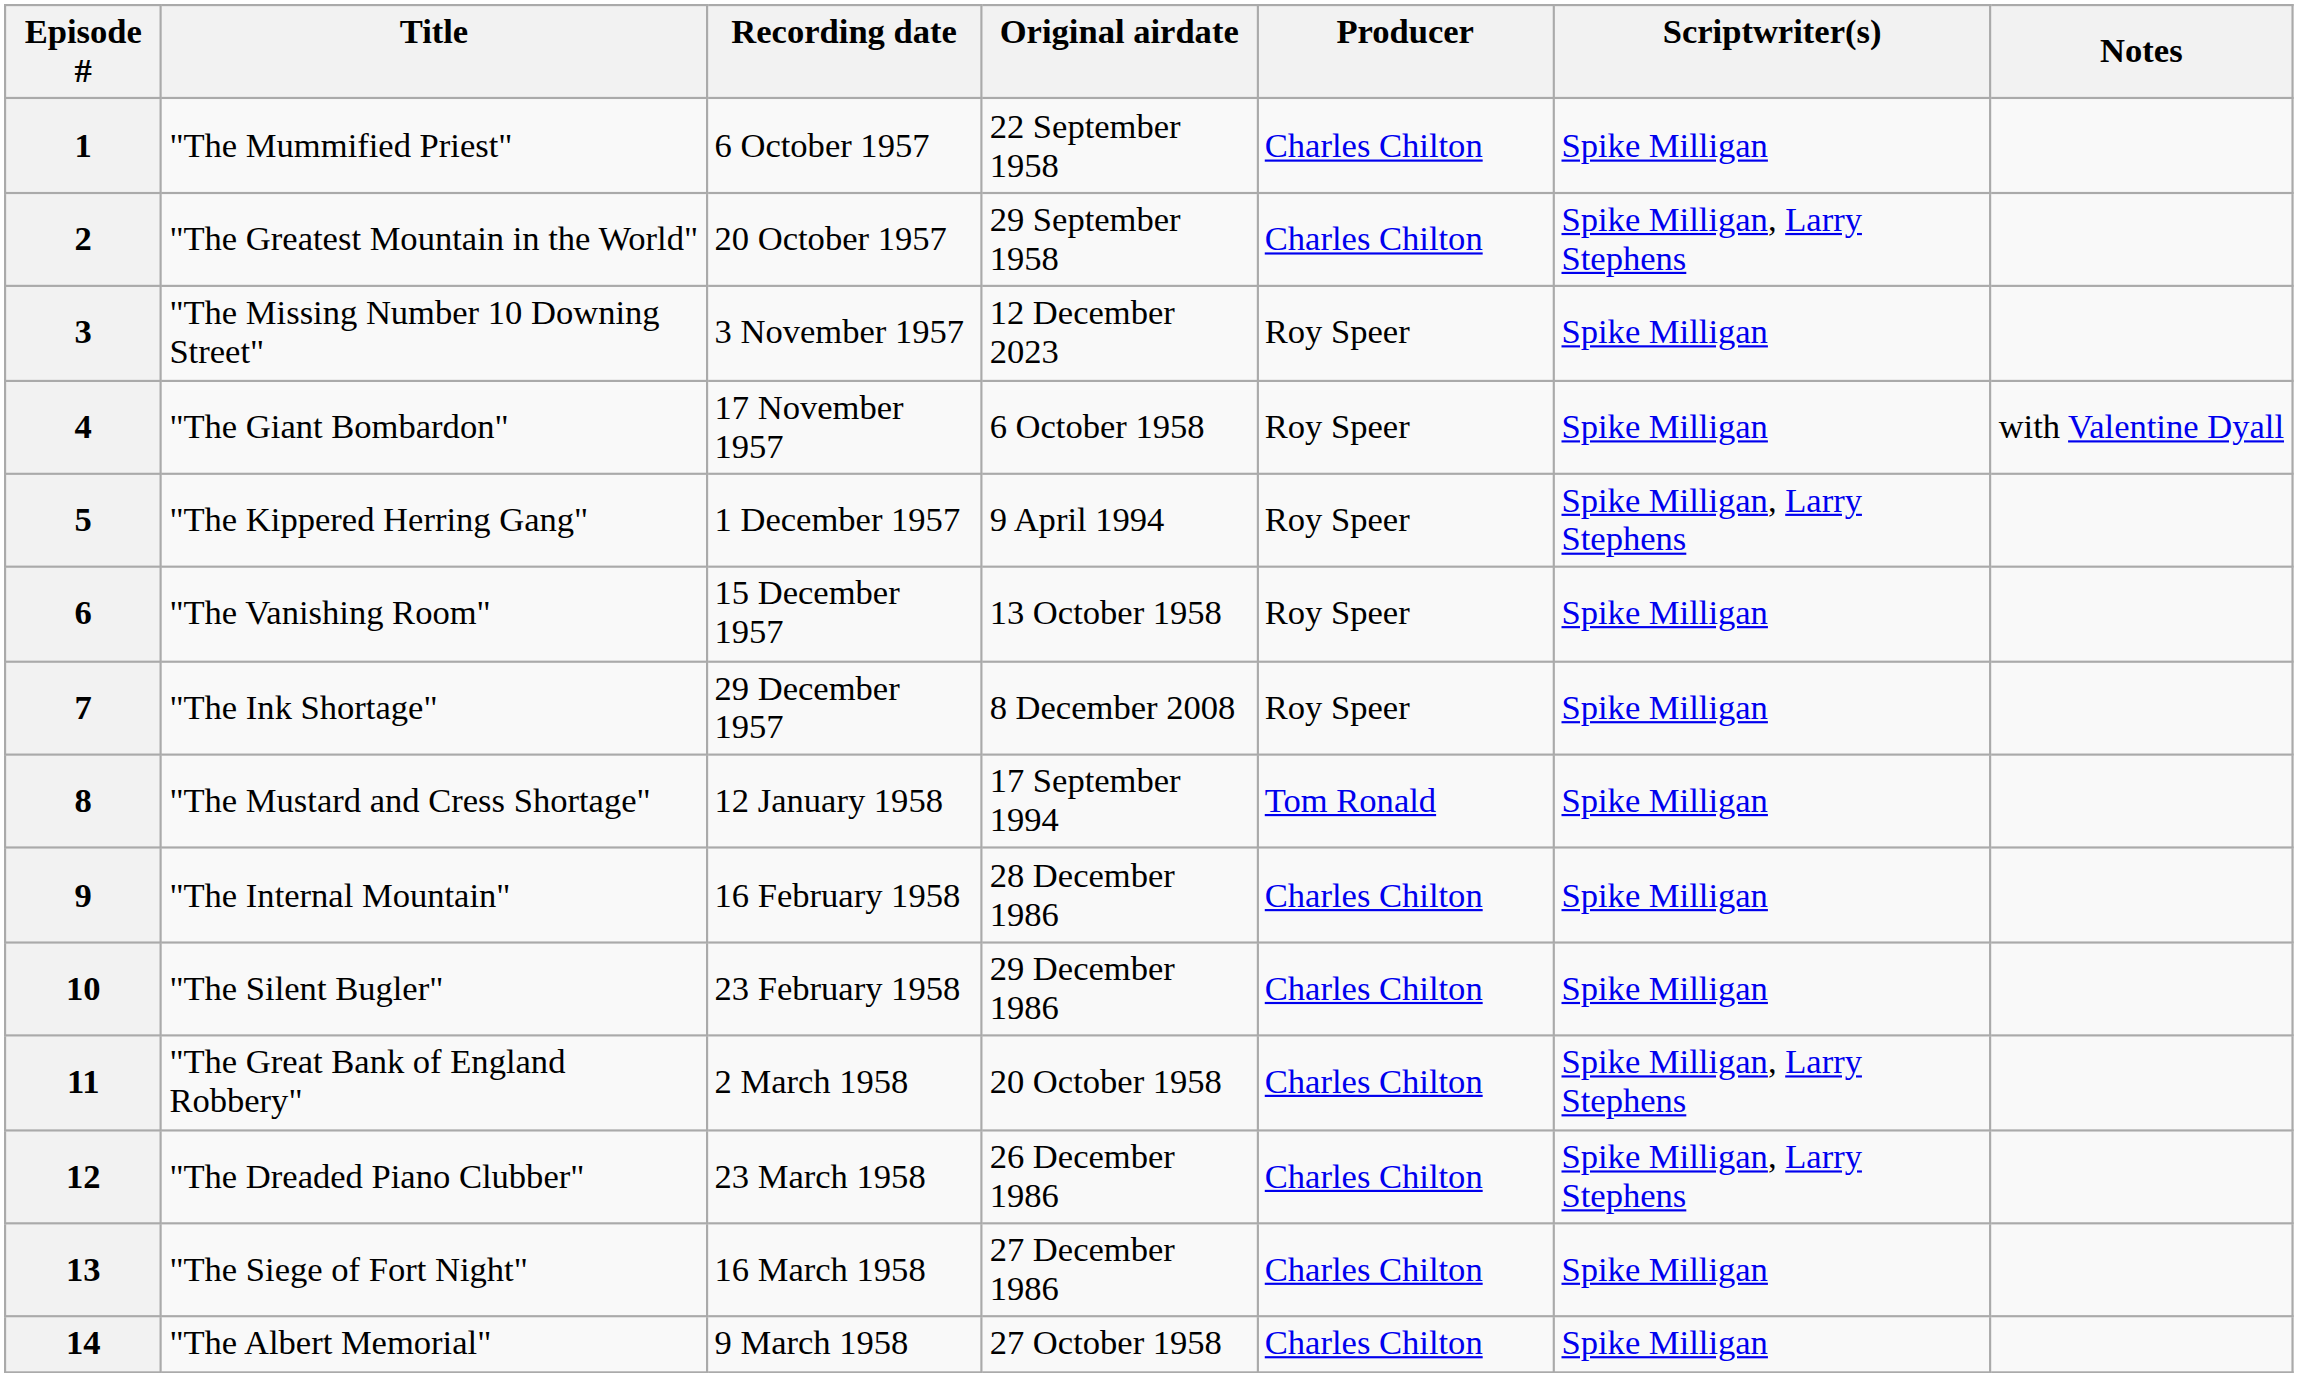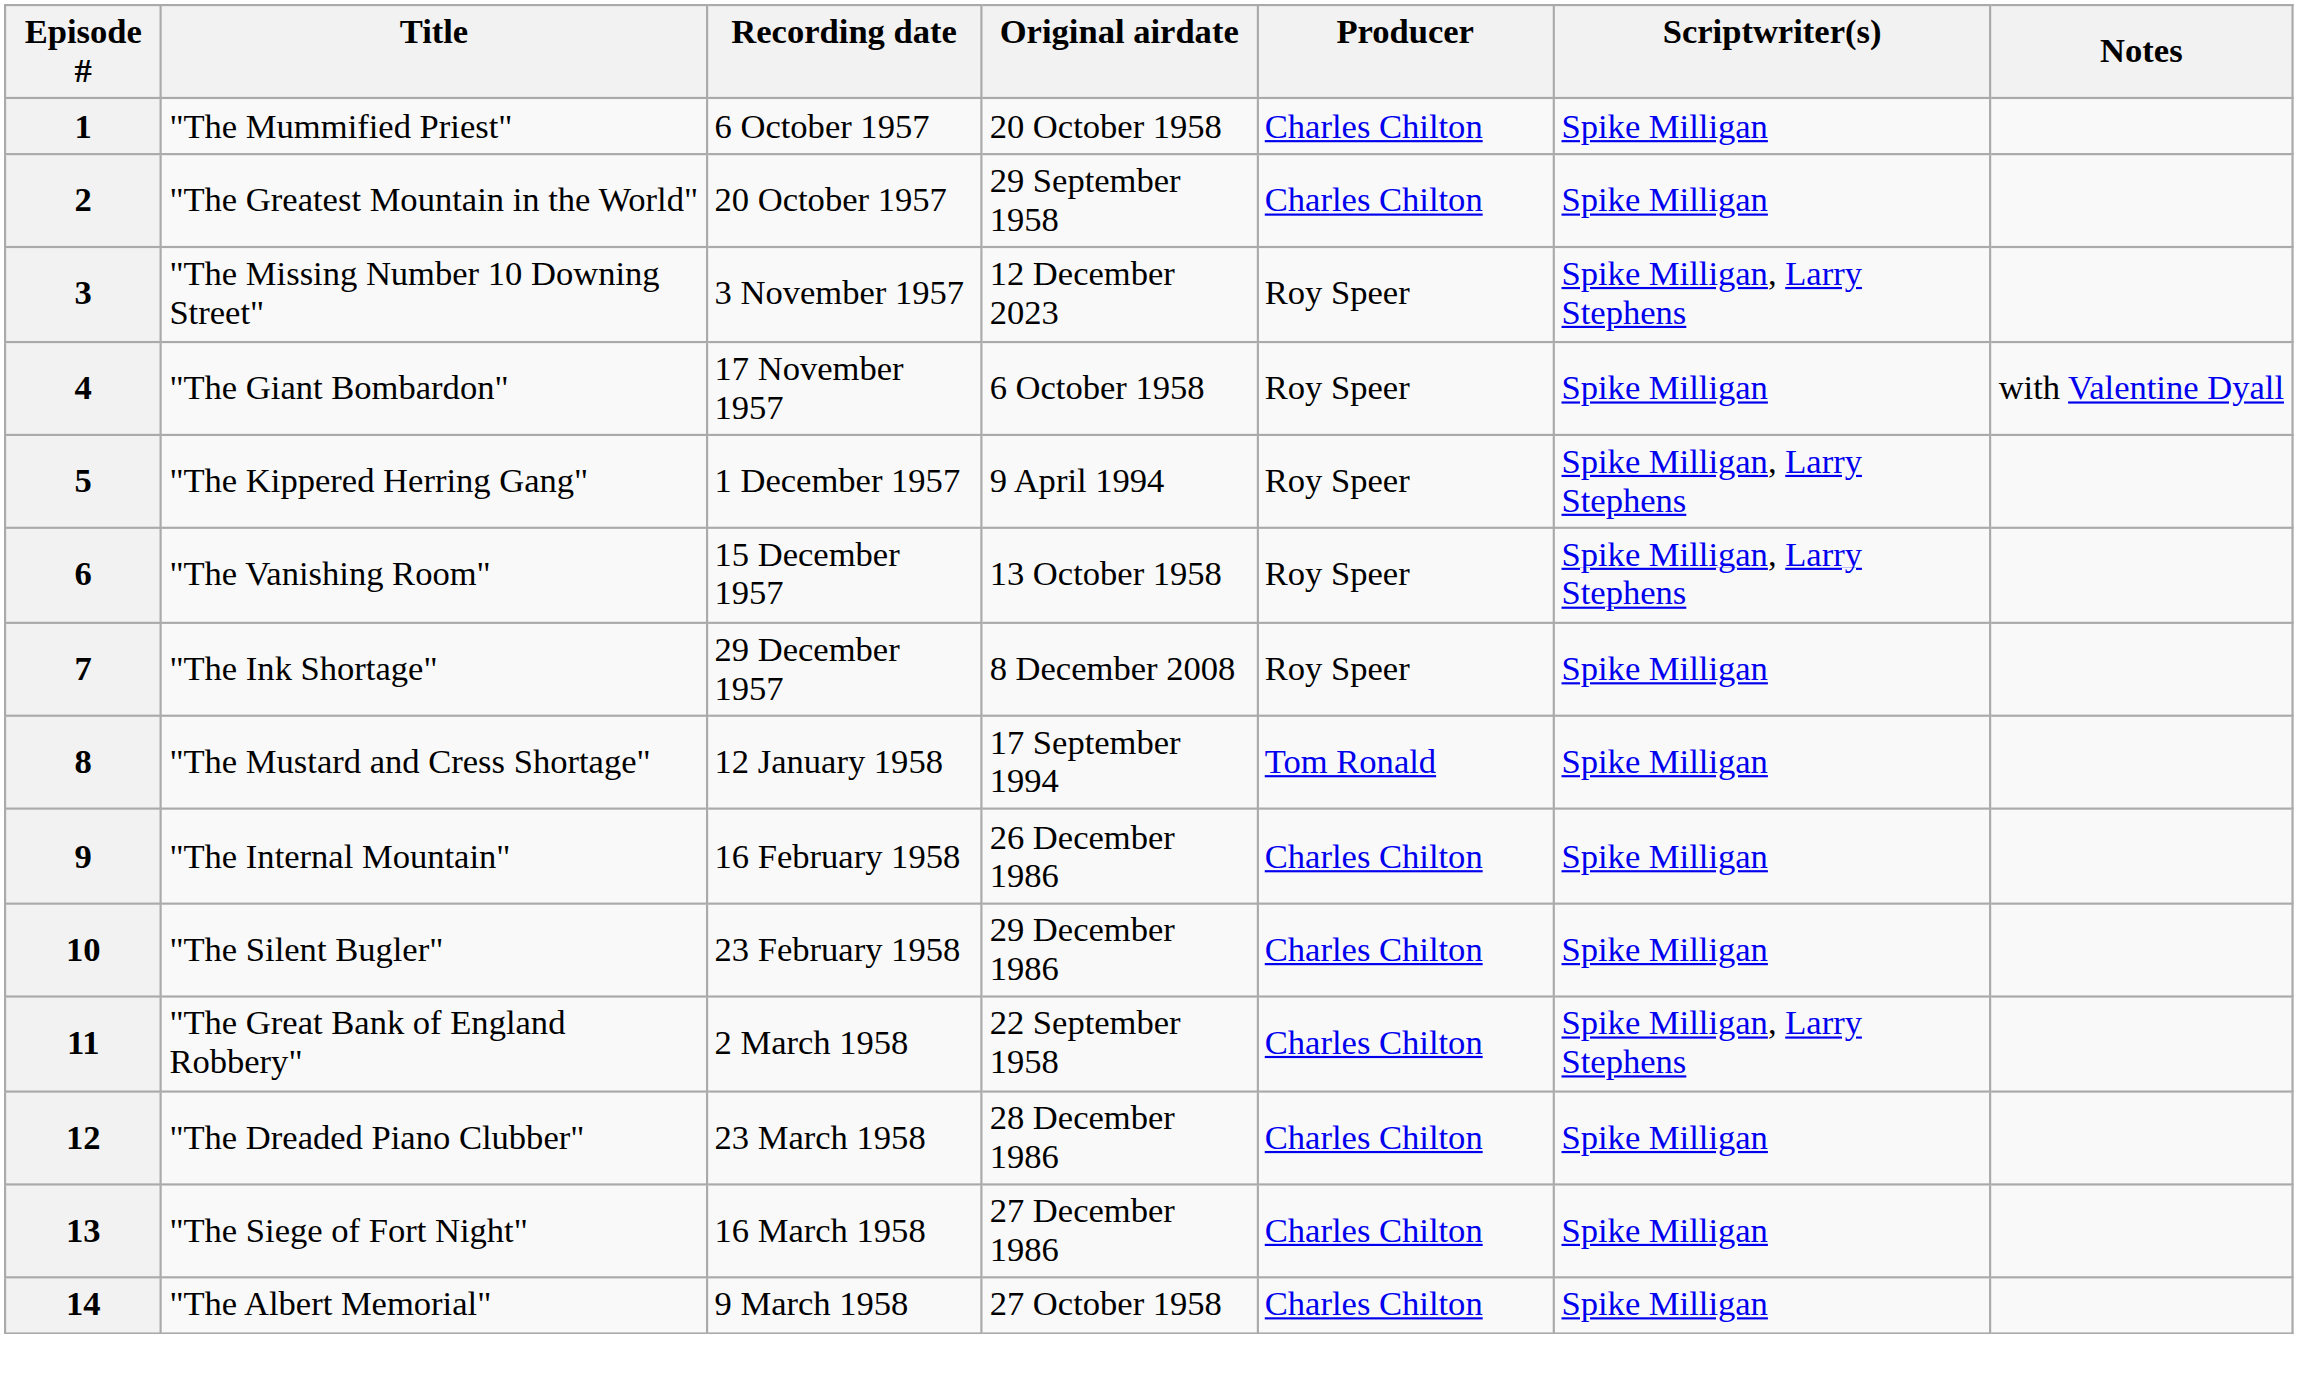 <table class="wikitable plainrowheaders sortable" style="margin-right: 0;">
 <tr>
 <th scope="col" style="vertical-align: top; width: 65px;">Episode #</th>
 <th scope="col" style="vertical-align: top; width: 245px;">Title</th>
 <th scope="col" style="vertical-align: top; width: 120px;">Recording date</th>
 <th scope="col" style="vertical-align: top; width: 120px;">Original airdate</th>
 <th scope="col" style="vertical-align: top; width: 130px;">Producer</th>
 <th scope="col" style="vertical-align: top; width: 195px;">Scriptwriter(s)</th>
 <th scope="col" class="unsortable">Notes</th>
 </tr>
 <tr>
 <th>1</th>
 <td>"The Mummified Priest"</td>
 <td>6 October 1957</td>
-<td>22 September 1958</td>
+<td>20 October 1958</td>
 <td><a href='#'>Charles Chilton</a></td>
 <td><a href='#'>Spike Milligan</a></td>
 <td></td>
 </tr>
 <tr>
 <th>2</th>
 <td>"The Greatest Mountain in the World"</td>
 <td>20 October 1957</td>
 <td>29 September 1958</td>
 <td><a href='#'>Charles Chilton</a></td>
-<td><a href='#'>Spike Milligan</a>, <a href='#'>Larry Stephens</a></td>
+<td><a href='#'>Spike Milligan</a></td>
 <td></td>
 </tr>
 <tr>
 <th>3</th>
 <td>"The Missing Number 10 Downing Street"</td>
 <td>3 November 1957</td>
 <td>12 December 2023</td>
 <td>Roy Speer</td>
-<td><a href='#'>Spike Milligan</a></td>
+<td><a href='#'>Spike Milligan</a>, <a href='#'>Larry Stephens</a></td>
 <td></td>
 </tr>
 <tr>
 <th>4</th>
 <td>"The Giant Bombardon"</td>
 <td>17 November 1957</td>
 <td>6 October 1958</td>
 <td>Roy Speer</td>
 <td><a href='#'>Spike Milligan</a></td>
 <td>with <a href='#'>Valentine Dyall</a></td>
 </tr>
 <tr>
 <th>5</th>
 <td>"The Kippered Herring Gang"</td>
 <td>1 December 1957</td>
 <td>9 April 1994</td>
 <td>Roy Speer</td>
 <td><a href='#'>Spike Milligan</a>, <a href='#'>Larry Stephens</a></td>
 <td></td>
 </tr>
 <tr>
 <th>6</th>
 <td>"The Vanishing Room"</td>
 <td>15 December 1957</td>
 <td>13 October 1958</td>
 <td>Roy Speer</td>
-<td><a href='#'>Spike Milligan</a></td>
+<td><a href='#'>Spike Milligan</a>, <a href='#'>Larry Stephens</a></td>
 <td></td>
 </tr>
 <tr>
 <th>7</th>
 <td>"The Ink Shortage"</td>
 <td>29 December 1957</td>
 <td>8 December 2008</td>
 <td>Roy Speer</td>
 <td><a href='#'>Spike Milligan</a></td>
 <td></td>
 </tr>
 <tr>
 <th>8</th>
 <td>"The Mustard and Cress Shortage"</td>
 <td>12 January 1958</td>
 <td>17 September 1994</td>
 <td><a href='#'>Tom Ronald</a></td>
 <td><a href='#'>Spike Milligan</a></td>
 <td></td>
 </tr>
 <tr>
 <th>9</th>
 <td>"The Internal Mountain"</td>
 <td>16 February 1958</td>
-<td>28 December 1986</td>
+<td>26 December 1986</td>
 <td><a href='#'>Charles Chilton</a></td>
 <td><a href='#'>Spike Milligan</a></td>
 <td></td>
 </tr>
 <tr>
 <th>10</th>
 <td>"The Silent Bugler"</td>
 <td>23 February 1958</td>
 <td>29 December 1986</td>
 <td><a href='#'>Charles Chilton</a></td>
 <td><a href='#'>Spike Milligan</a></td>
 <td></td>
 </tr>
 <tr>
 <th>11</th>
 <td>"The Great Bank of England Robbery"</td>
 <td>2 March 1958</td>
-<td>20 October 1958</td>
+<td>22 September 1958</td>
 <td><a href='#'>Charles Chilton</a></td>
 <td><a href='#'>Spike Milligan</a>, <a href='#'>Larry Stephens</a></td>
 <td></td>
 </tr>
 <tr>
 <th>12</th>
 <td>"The Dreaded Piano Clubber"</td>
 <td>23 March 1958</td>
-<td>26 December 1986</td>
+<td>28 December 1986</td>
 <td><a href='#'>Charles Chilton</a></td>
-<td><a href='#'>Spike Milligan</a>, <a href='#'>Larry Stephens</a></td>
+<td><a href='#'>Spike Milligan</a></td>
 <td></td>
 </tr>
 <tr>
 <th>13</th>
 <td>"The Siege of Fort Night"</td>
 <td>16 March 1958</td>
 <td>27 December 1986</td>
 <td><a href='#'>Charles Chilton</a></td>
 <td><a href='#'>Spike Milligan</a></td>
 <td></td>
 </tr>
 <tr>
 <th>14</th>
 <td>"The Albert Memorial"</td>
 <td>9 March 1958</td>
 <td>27 October 1958</td>
 <td><a href='#'>Charles Chilton</a></td>
 <td><a href='#'>Spike Milligan</a></td>
 <td></td>
 </tr>
 </table>
